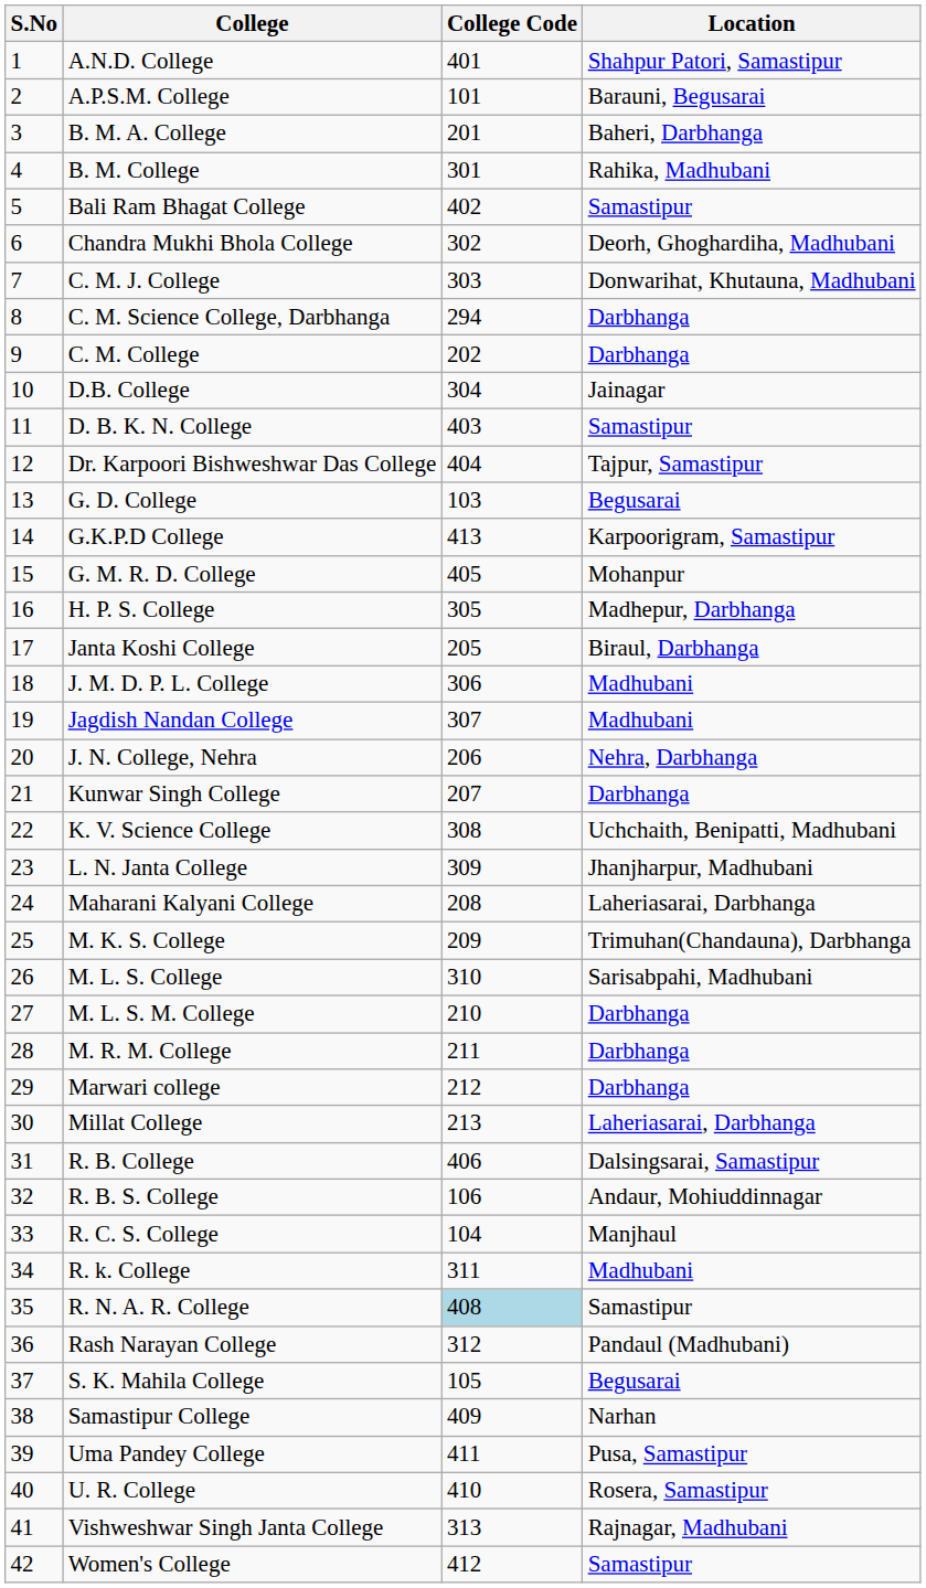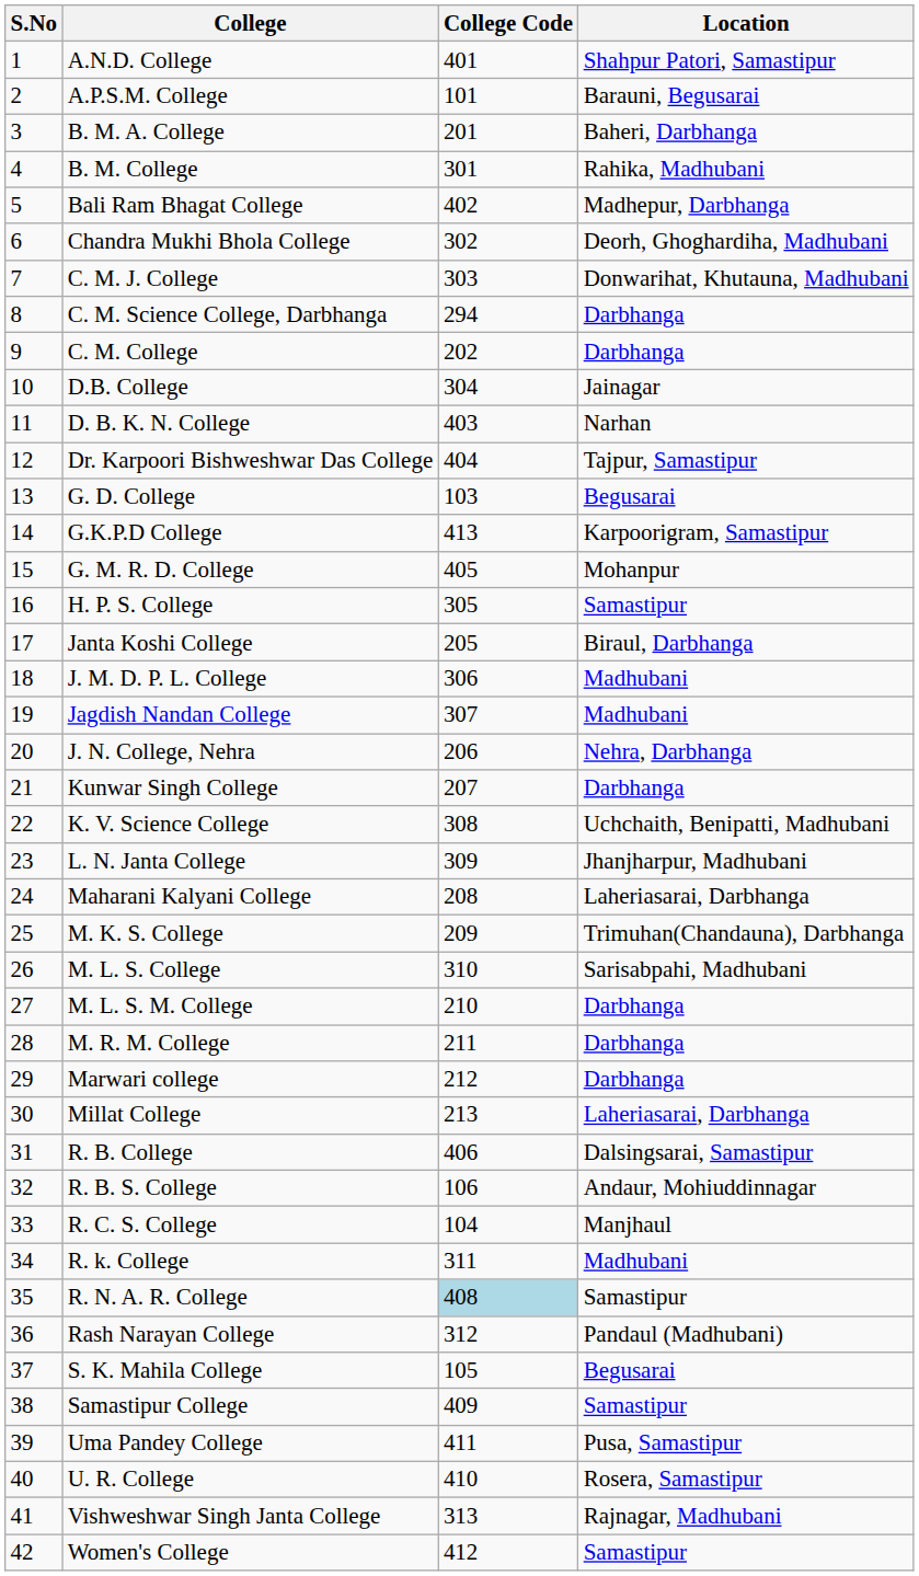 <table class="wikitable sortable">
 <tr>
 <th>S.No</th>
 <th>College</th>
 <th>College Code</th>
 <th>Location</th>
 </tr>
 <tr>
 <td>1</td>
 <td>A.N.D. College</td>
 <td>401</td>
 <td><a href='#'>Shahpur Patori</a>, <a href='#'>Samastipur</a></td>
 </tr>
 <tr>
 <td>2</td>
 <td>A.P.S.M. College</td>
 <td>101</td>
 <td>Barauni, <a href='#'>Begusarai</a></td>
 </tr>
 <tr>
 <td>3</td>
 <td>B. M. A. College</td>
 <td>201</td>
 <td>Baheri, <a href='#'>Darbhanga</a></td>
 </tr>
 <tr>
 <td>4</td>
 <td>B. M. College</td>
 <td>301</td>
 <td>Rahika, <a href='#'>Madhubani</a></td>
 </tr>
 <tr>
 <td>5</td>
 <td>Bali Ram Bhagat College</td>
 <td>402</td>
-<td><a href='#'>Samastipur</a></td>
+<td>Madhepur, <a href='#'>Darbhanga</a></td>
 </tr>
 <tr>
 <td>6</td>
 <td>Chandra Mukhi Bhola College</td>
 <td>302</td>
 <td>Deorh, Ghoghardiha, <a href='#'>Madhubani</a></td>
 </tr>
 <tr>
 <td>7</td>
 <td>C. M. J. College</td>
 <td>303</td>
 <td>Donwarihat, Khutauna, <a href='#'>Madhubani</a></td>
 </tr>
 <tr>
 <td>8</td>
 <td>C. M. Science College, Darbhanga</td>
 <td>294</td>
 <td><a href='#'>Darbhanga</a></td>
 </tr>
 <tr>
 <td>9</td>
 <td>C. M. College</td>
 <td>202</td>
 <td><a href='#'>Darbhanga</a></td>
 </tr>
 <tr>
 <td>10</td>
 <td>D.B. College</td>
 <td>304</td>
 <td>Jainagar</td>
 </tr>
 <tr>
 <td>11</td>
 <td>D. B. K. N. College</td>
 <td>403</td>
-<td><a href='#'>Samastipur</a></td>
+<td>Narhan</td>
 </tr>
 <tr>
 <td>12</td>
 <td>Dr.  Karpoori Bishweshwar Das College</td>
 <td>404</td>
 <td>Tajpur, <a href='#'>Samastipur</a></td>
 </tr>
 <tr>
 <td>13</td>
 <td>G. D. College</td>
 <td>103</td>
 <td><a href='#'>Begusarai</a></td>
 </tr>
 <tr>
 <td>14</td>
 <td>G.K.P.D College</td>
 <td>413</td>
 <td>Karpoorigram, <a href='#'>Samastipur</a></td>
 </tr>
 <tr>
 <td>15</td>
 <td>G. M. R. D. College</td>
 <td>405</td>
 <td>Mohanpur</td>
 </tr>
 <tr>
 <td>16</td>
 <td>H. P. S. College</td>
 <td>305</td>
-<td>Madhepur, <a href='#'>Darbhanga</a></td>
+<td><a href='#'>Samastipur</a></td>
 </tr>
 <tr>
 <td>17</td>
 <td>Janta Koshi College</td>
 <td>205</td>
 <td>Biraul, <a href='#'>Darbhanga</a></td>
 </tr>
 <tr>
 <td>18</td>
 <td>J. M. D. P. L. College</td>
 <td>306</td>
 <td><a href='#'>Madhubani</a></td>
 </tr>
 <tr>
 <td>19</td>
 <td><a href='#'>Jagdish Nandan College</a></td>
 <td>307</td>
 <td><a href='#'>Madhubani</a></td>
 </tr>
 <tr>
 <td>20</td>
 <td>J. N. College, Nehra</td>
 <td>206</td>
 <td><a href='#'>Nehra</a>, <a href='#'>Darbhanga</a></td>
 </tr>
 <tr>
 <td>21</td>
 <td>Kunwar Singh College</td>
 <td>207</td>
 <td><a href='#'>Darbhanga</a></td>
 </tr>
 <tr>
 <td>22</td>
 <td>K. V. Science College</td>
 <td>308</td>
 <td>Uchchaith, Benipatti, Madhubani</td>
 </tr>
 <tr>
 <td>23</td>
 <td>L. N. Janta College</td>
 <td>309</td>
 <td>Jhanjharpur, Madhubani</td>
 </tr>
 <tr>
 <td>24</td>
 <td>Maharani Kalyani College</td>
 <td>208</td>
 <td>Laheriasarai, Darbhanga</td>
 </tr>
 <tr>
 <td>25</td>
 <td>M. K. S. College</td>
 <td>209</td>
 <td>Trimuhan(Chandauna), Darbhanga</td>
 </tr>
 <tr>
 <td>26</td>
 <td>M. L. S. College</td>
 <td>310</td>
 <td>Sarisabpahi, Madhubani</td>
 </tr>
 <tr>
 <td>27</td>
 <td>M. L. S. M. College</td>
 <td>210</td>
 <td><a href='#'>Darbhanga</a></td>
 </tr>
 <tr>
 <td>28</td>
 <td>M. R. M. College</td>
 <td>211</td>
 <td><a href='#'>Darbhanga</a></td>
 </tr>
 <tr>
 <td>29</td>
 <td>Marwari college</td>
 <td>212</td>
 <td><a href='#'>Darbhanga</a></td>
 </tr>
 <tr>
 <td>30</td>
 <td>Millat College</td>
 <td>213</td>
 <td><a href='#'>Laheriasarai</a>, <a href='#'>Darbhanga</a></td>
 </tr>
 <tr>
 <td>31</td>
 <td>R. B. College</td>
 <td>406</td>
 <td>Dalsingsarai, <a href='#'>Samastipur</a></td>
 </tr>
 <tr>
 <td>32</td>
 <td>R. B. S. College</td>
 <td>106</td>
 <td>Andaur, Mohiuddinnagar</td>
 </tr>
 <tr>
 <td>33</td>
 <td>R. C. S. College</td>
 <td>104</td>
 <td>Manjhaul</td>
 </tr>
 <tr>
 <td>34</td>
 <td>R. k. College</td>
 <td>311</td>
 <td><a href='#'>Madhubani</a></td>
 </tr>
 <tr>
 <td>35</td>
 <td>R. N. A. R. College</td>
 <td style="background: lightblue;">408</td>
 <td>Samastipur</td>
 </tr>
 <tr>
 <td>36</td>
 <td>Rash Narayan College</td>
 <td>312</td>
 <td>Pandaul (Madhubani)</td>
 </tr>
 <tr>
 <td>37</td>
 <td>S. K. Mahila College</td>
 <td>105</td>
 <td><a href='#'>Begusarai</a></td>
 </tr>
 <tr>
 <td>38</td>
 <td>Samastipur College</td>
 <td>409</td>
-<td>Narhan</td>
+<td><a href='#'>Samastipur</a></td>
 </tr>
 <tr>
 <td>39</td>
 <td>Uma Pandey College</td>
 <td>411</td>
 <td>Pusa, <a href='#'>Samastipur</a></td>
 </tr>
 <tr>
 <td>40</td>
 <td>U. R. College</td>
 <td>410</td>
 <td>Rosera, <a href='#'>Samastipur</a></td>
 </tr>
 <tr>
 <td>41</td>
 <td>Vishweshwar Singh Janta College</td>
 <td>313</td>
 <td>Rajnagar, <a href='#'>Madhubani</a></td>
 </tr>
 <tr>
 <td>42</td>
 <td>Women's College</td>
 <td>412</td>
 <td><a href='#'>Samastipur</a></td>
 </tr>
 </table>
